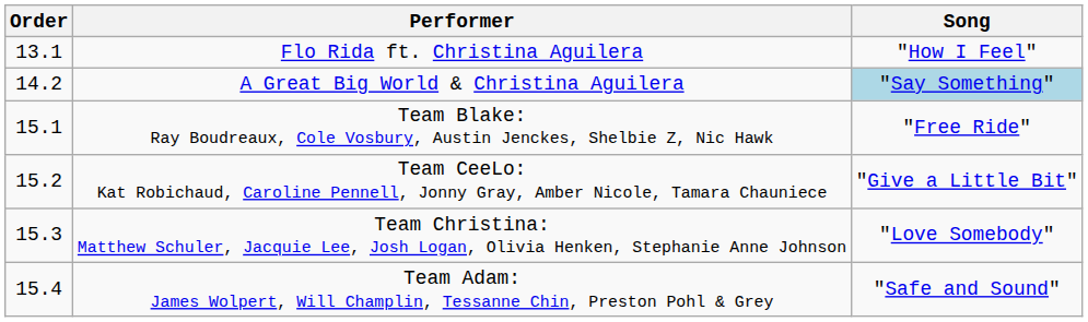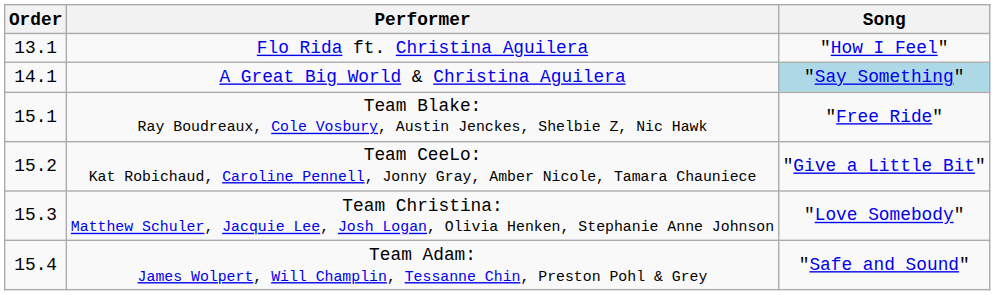 <table class="wikitable" style="text-align:center;">
 <tr>
 <th>Order</th>
 <th>Performer</th>
 <th>Song</th>
 </tr>
 <tr>
 <td>13.1</td>
 <td><a href='#'>Flo Rida</a> ft. <a href='#'>Christina Aguilera</a></td>
 <td>"<a href='#'>How I Feel</a>"</td>
 </tr>
 <tr>
-<td>14.2</td>
+<td>14.1</td>
 <td><a href='#'>A Great Big World</a> & <a href='#'>Christina Aguilera</a></td>
 <td style="background: lightblue;">"<a href='#'>Say Something</a>"</td>
 </tr>
 <tr>
 <td>15.1</td>
 <td>Team Blake: <br><small>Ray Boudreaux, <a href='#'>Cole Vosbury</a>, Austin Jenckes, Shelbie Z, Nic Hawk</small></td>
 <td>"<a href='#'>Free Ride</a>"</td>
 </tr>
 <tr>
 <td>15.2</td>
 <td>Team CeeLo: <br><small>Kat Robichaud, <a href='#'>Caroline Pennell</a>, Jonny Gray, Amber Nicole, Tamara Chauniece</small></td>
 <td>"<a href='#'>Give a Little Bit</a>"</td>
 </tr>
 <tr>
 <td>15.3</td>
 <td>Team Christina: <br><small><a href='#'>Matthew Schuler</a>, <a href='#'>Jacquie Lee</a>, <a href='#'>Josh Logan</a>, Olivia Henken, Stephanie Anne Johnson</small></td>
 <td>"<a href='#'>Love Somebody</a>"</td>
 </tr>
 <tr>
 <td>15.4</td>
 <td>Team Adam: <br><small><a href='#'>James Wolpert</a>, <a href='#'>Will Champlin</a>, <a href='#'>Tessanne Chin</a>, Preston Pohl & Grey</small></td>
 <td>"<a href='#'>Safe and Sound</a>"</td>
 </tr>
 </table>
